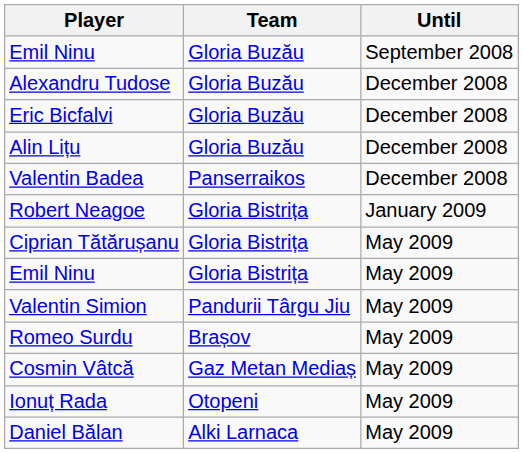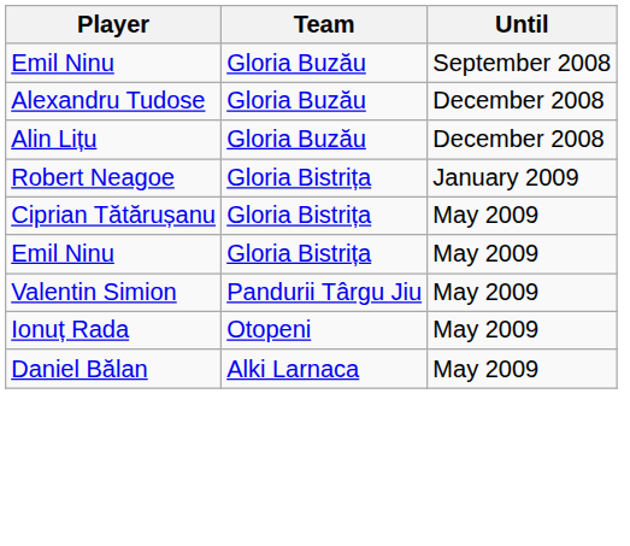 <table class="wikitable collapsible">
 <tr>
 <th>Player</th>
 <th>Team</th>
 <th>Until</th>
 </tr>
 <tr>
 <td> <a href='#'>Emil Ninu</a></td>
 <td> <a href='#'>Gloria Buzău</a></td>
 <td>September 2008</td>
 </tr>
 <tr>
 <td> <a href='#'>Alexandru Tudose</a></td>
 <td> <a href='#'>Gloria Buzău</a></td>
 <td>December 2008</td>
 </tr>
 <tr>
-<td> <a href='#'>Eric Bicfalvi</a></td>
-<td> <a href='#'>Gloria Buzău</a></td>
-<td>December 2008</td>
-</tr>
-<tr>
 <td> <a href='#'>Alin Lițu</a></td>
 <td> <a href='#'>Gloria Buzău</a></td>
-<td>December 2008</td>
-</tr>
-<tr>
-<td> <a href='#'>Valentin Badea</a></td>
-<td> <a href='#'>Panserraikos</a></td>
 <td>December 2008</td>
 </tr>
 <tr>
 <td> <a href='#'>Robert Neagoe</a></td>
 <td> <a href='#'>Gloria Bistrița</a></td>
 <td>January 2009</td>
 </tr>
 <tr>
 <td> <a href='#'>Ciprian Tătărușanu</a></td>
 <td> <a href='#'>Gloria Bistrița</a></td>
 <td>May 2009</td>
 </tr>
 <tr>
 <td> <a href='#'>Emil Ninu</a></td>
 <td> <a href='#'>Gloria Bistrița</a></td>
 <td>May 2009</td>
 </tr>
 <tr>
 <td> <a href='#'>Valentin Simion</a></td>
 <td> <a href='#'>Pandurii Târgu Jiu</a></td>
 <td>May 2009</td>
 </tr>
 <tr>
-<td> <a href='#'>Romeo Surdu</a></td>
-<td> <a href='#'>Brașov</a></td>
-<td>May 2009</td>
-</tr>
-<tr>
-<td> <a href='#'>Cosmin Vâtcă</a></td>
-<td> <a href='#'>Gaz Metan Mediaș</a></td>
-<td>May 2009</td>
-</tr>
-<tr>
 <td> <a href='#'>Ionuț Rada</a></td>
 <td> <a href='#'>Otopeni</a></td>
 <td>May 2009</td>
 </tr>
 <tr>
 <td> <a href='#'>Daniel Bălan</a></td>
 <td> <a href='#'>Alki Larnaca</a></td>
 <td>May 2009</td>
 </tr>
 </table>
